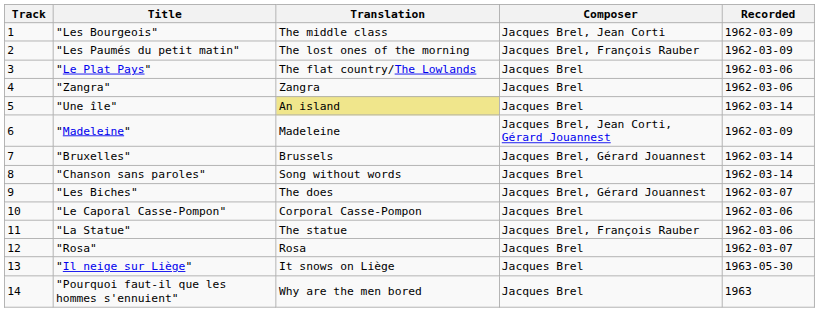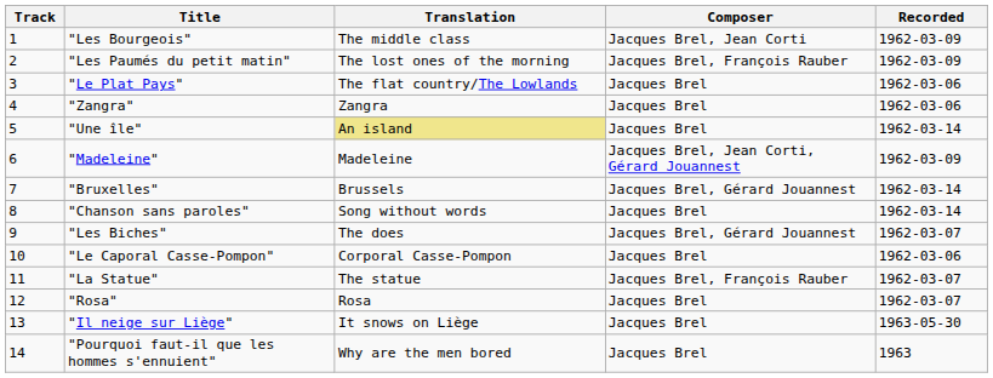 <table class="wikitable">
 <tr>
 <th style="width:50px;">Track</th>
 <th style="width:250px;">Title</th>
 <th style="width:250px;">Translation</th>
 <th style="width:250px;">Composer</th>
 <th style="width:100px;">Recorded</th>
 </tr>
 <tr>
 <td>1</td>
 <td>"Les Bourgeois"</td>
 <td>The middle class</td>
 <td>Jacques Brel, Jean Corti</td>
 <td>1962-03-09</td>
 </tr>
 <tr>
 <td>2</td>
 <td>"Les Paumés du petit matin"</td>
 <td>The lost ones of the morning</td>
 <td>Jacques Brel, François Rauber</td>
 <td>1962-03-09</td>
 </tr>
 <tr>
 <td>3</td>
 <td>"<a href='#'>Le Plat Pays</a>"</td>
 <td>The flat country/<a href='#'>The Lowlands</a></td>
 <td>Jacques Brel</td>
 <td>1962-03-06</td>
 </tr>
 <tr>
 <td>4</td>
 <td>"Zangra"</td>
 <td>Zangra</td>
 <td>Jacques Brel</td>
 <td>1962-03-06</td>
 </tr>
 <tr>
 <td>5</td>
 <td>"Une île"</td>
 <td style="background: khaki;">An island</td>
 <td>Jacques Brel</td>
 <td>1962-03-14</td>
 </tr>
 <tr>
 <td>6</td>
 <td>"<a href='#'>Madeleine</a>"</td>
 <td>Madeleine</td>
 <td>Jacques Brel, Jean Corti, <a href='#'>Gérard Jouannest</a></td>
 <td>1962-03-09</td>
 </tr>
 <tr>
 <td>7</td>
 <td>"Bruxelles"</td>
 <td>Brussels</td>
 <td>Jacques Brel, Gérard Jouannest</td>
 <td>1962-03-14</td>
 </tr>
 <tr>
 <td>8</td>
 <td>"Chanson sans paroles"</td>
 <td>Song without words</td>
 <td>Jacques Brel</td>
 <td>1962-03-14</td>
 </tr>
 <tr>
 <td>9</td>
 <td>"Les Biches"</td>
 <td>The does</td>
 <td>Jacques Brel, Gérard Jouannest</td>
 <td>1962-03-07</td>
 </tr>
 <tr>
 <td>10</td>
 <td>"Le Caporal Casse-Pompon"</td>
 <td>Corporal Casse-Pompon</td>
 <td>Jacques Brel</td>
 <td>1962-03-06</td>
 </tr>
 <tr>
 <td>11</td>
 <td>"La Statue"</td>
 <td>The statue</td>
 <td>Jacques Brel, François Rauber</td>
-<td>1962-03-06</td>
+<td>1962-03-07</td>
 </tr>
 <tr>
 <td>12</td>
 <td>"Rosa"</td>
 <td>Rosa</td>
 <td>Jacques Brel</td>
 <td>1962-03-07</td>
 </tr>
 <tr>
 <td>13</td>
 <td>"<a href='#'>Il neige sur Liège</a>"</td>
 <td>It snows on Liège</td>
 <td>Jacques Brel</td>
 <td>1963-05-30</td>
 </tr>
 <tr>
 <td>14</td>
 <td>"Pourquoi faut-il que les hommes s'ennuient"</td>
 <td>Why are the men bored</td>
 <td>Jacques Brel</td>
 <td>1963</td>
 </tr>
 </table>
